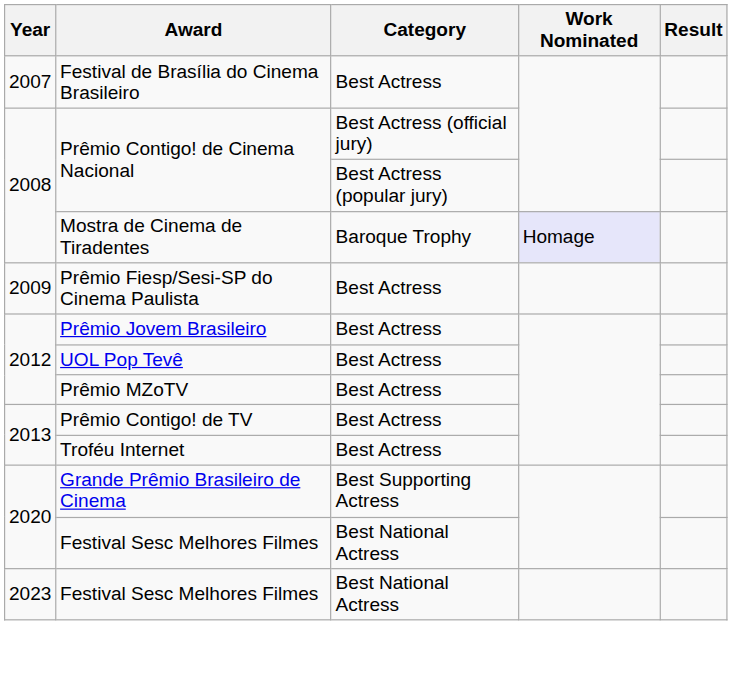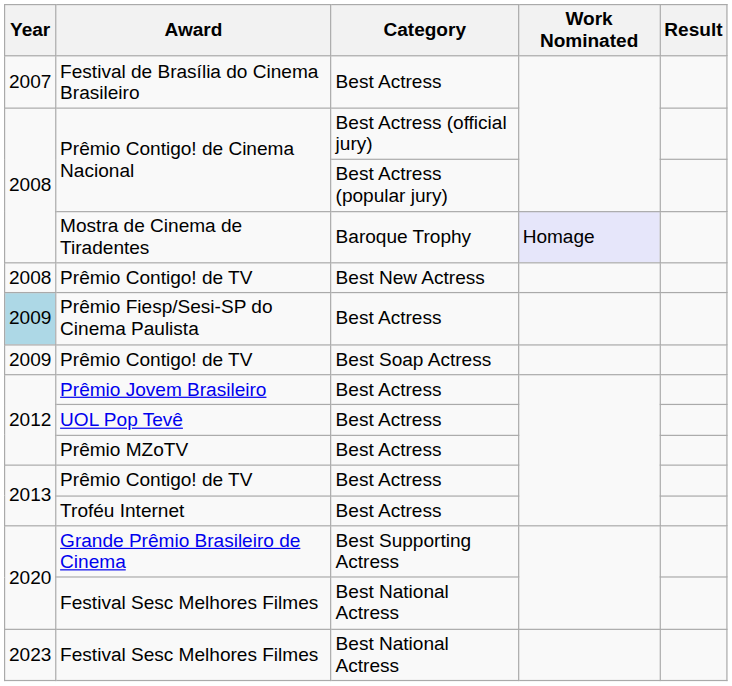 <table class="wikitable">
 <tr>
 <th>Year</th>
 <th>Award</th>
 <th>Category</th>
 <th>Work Nominated</th>
 <th>Result</th>
 </tr>
 <tr>
 <td>2007</td>
 <td>Festival de Brasília do Cinema Brasileiro</td>
 <td>Best Actress</td>
 <td rowspan="3"></td>
 <td></td>
 </tr>
 <tr>
 <td rowspan="3">2008</td>
 <td rowspan="2">Prêmio Contigo! de Cinema Nacional</td>
 <td>Best Actress (official jury)</td>
 <td></td>
 </tr>
 <tr>
 <td>Best Actress (popular jury)</td>
 <td></td>
 </tr>
 <tr>
 <td>Mostra de Cinema de Tiradentes</td>
 <td>Baroque Trophy</td>
 <td style="background: lavender;">Homage</td>
 <td></td>
 </tr>
 <tr>
-<td>2009</td>
+<td>2008</td>
+<td>Prêmio Contigo! de TV</td>
+<td>Best New Actress</td>
+<td></td>
+<td></td>
+</tr>
+<tr>
+<td style="background: lightblue;">2009</td>
 <td>Prêmio Fiesp/Sesi-SP do Cinema Paulista</td>
 <td>Best Actress</td>
+<td></td>
+<td></td>
+</tr>
+<tr>
+<td>2009</td>
+<td>Prêmio Contigo! de TV</td>
+<td>Best Soap Actress</td>
 <td></td>
 <td></td>
 </tr>
 <tr>
 <td rowspan="3">2012</td>
 <td><a href='#'>Prêmio Jovem Brasileiro</a></td>
 <td>Best Actress</td>
 <td rowspan="5"></td>
 <td></td>
 </tr>
 <tr>
 <td><a href='#'>UOL Pop Tevê</a></td>
 <td>Best Actress</td>
 <td></td>
 </tr>
 <tr>
 <td>Prêmio MZoTV</td>
 <td>Best Actress</td>
 <td></td>
 </tr>
 <tr>
 <td rowspan="2">2013</td>
 <td>Prêmio Contigo! de TV</td>
 <td>Best Actress</td>
 <td></td>
 </tr>
 <tr>
 <td>Troféu Internet</td>
 <td>Best Actress</td>
 <td></td>
 </tr>
 <tr>
 <td rowspan="2">2020</td>
 <td><a href='#'>Grande Prêmio Brasileiro de Cinema</a></td>
 <td>Best Supporting Actress</td>
 <td rowspan="2"></td>
 <td></td>
 </tr>
 <tr>
 <td>Festival Sesc Melhores Filmes</td>
 <td>Best National Actress</td>
 <td></td>
 </tr>
 <tr>
 <td>2023</td>
 <td>Festival Sesc Melhores Filmes</td>
 <td>Best National Actress</td>
 <td></td>
 <td></td>
 </tr>
 </table>
